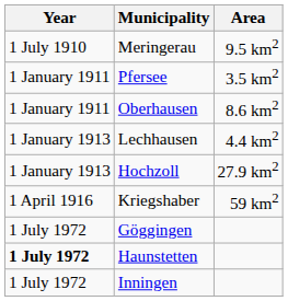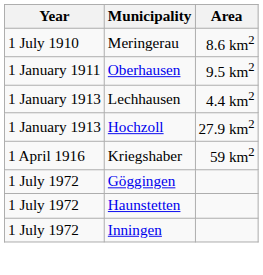 <table class="wikitable">
 <tr style="background:#efefef;">
 <th>Year</th>
 <th>Municipality</th>
 <th>Area</th>
 </tr>
 <tr>
 <td>1 July 1910</td>
 <td>Meringerau</td>
-<td style="text-align:right;">9.5 km<sup>2</sup></td>
-</tr>
-<tr>
-<td>1 January 1911</td>
-<td><a href='#'>Pfersee</a></td>
-<td style="text-align:right;">3.5 km<sup>2</sup></td>
+<td style="text-align:right;">8.6 km<sup>2</sup></td>
 </tr>
 <tr>
 <td>1 January 1911</td>
 <td><a href='#'>Oberhausen</a></td>
-<td style="text-align:right;">8.6 km<sup>2</sup></td>
+<td style="text-align:right;">9.5 km<sup>2</sup></td>
 </tr>
 <tr>
 <td>1 January 1913</td>
 <td>Lechhausen</td>
 <td style="text-align:right;">4.4 km<sup>2</sup></td>
 </tr>
 <tr>
 <td>1 January 1913</td>
 <td><a href='#'>Hochzoll</a></td>
 <td style="text-align:right;">27.9 km<sup>2</sup></td>
 </tr>
 <tr>
 <td>1 April 1916</td>
 <td>Kriegshaber</td>
 <td style="text-align:right;">59 km<sup>2</sup></td>
 </tr>
 <tr>
 <td>1 July 1972</td>
 <td><a href='#'>Göggingen</a></td>
 <td style="text-align:right;"></td>
 </tr>
 <tr>
-<td><strong>1 July 1972</strong></td>
+<td>1 July 1972</td>
 <td><a href='#'>Haunstetten</a></td>
 <td style="text-align:right;"></td>
 </tr>
 <tr>
 <td>1 July 1972</td>
 <td><a href='#'>Inningen</a></td>
 <td style="text-align:right;"></td>
 </tr>
 </table>
